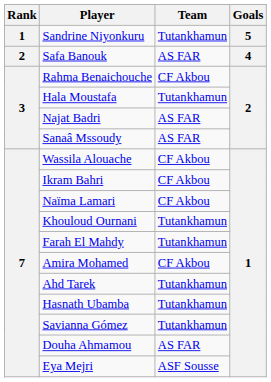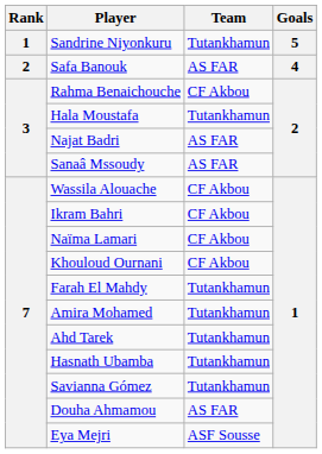 <table class="wikitable" style="text-align:center; font-size:90%">
 <tr>
 <th>Rank</th>
 <th>Player</th>
 <th>Team</th>
 <th>Goals</th>
 </tr>
 <tr>
 <th rowspan=1>1</th>
 <td align=left> <a href='#'>Sandrine Niyonkuru</a></td>
 <td align=left> <a href='#'>Tutankhamun</a></td>
 <th rowspan=1>5</th>
 </tr>
 <tr>
 <th rowspan=1>2</th>
 <td align=left> <a href='#'>Safa Banouk</a></td>
 <td align=left> <a href='#'>AS FAR</a></td>
 <th rowspan=1>4</th>
 </tr>
 <tr>
 <th rowspan=4>3</th>
 <td align=left> <a href='#'>Rahma Benaichouche</a></td>
 <td align=left> <a href='#'>CF Akbou</a></td>
 <th rowspan=4>2</th>
 </tr>
 <tr>
 <td align=left> <a href='#'>Hala Moustafa</a></td>
 <td align=left> <a href='#'>Tutankhamun</a></td>
 </tr>
 <tr>
 <td align=left> <a href='#'>Najat Badri</a></td>
 <td align=left> <a href='#'>AS FAR</a></td>
 </tr>
 <tr>
 <td align=left> <a href='#'>Sanaâ Mssoudy</a></td>
 <td align=left> <a href='#'>AS FAR</a></td>
 </tr>
 <tr>
 <th rowspan=11>7</th>
 <td align=left> <a href='#'>Wassila Alouache</a></td>
 <td align=left> <a href='#'>CF Akbou</a></td>
 <th rowspan=11>1</th>
 </tr>
 <tr>
 <td align=left> <a href='#'>Ikram Bahri</a></td>
 <td align=left> <a href='#'>CF Akbou</a></td>
 </tr>
 <tr>
 <td align=left> <a href='#'>Naïma Lamari</a></td>
 <td align=left> <a href='#'>CF Akbou</a></td>
 </tr>
 <tr>
 <td align=left> <a href='#'>Khouloud Ournani</a></td>
-<td align=left> <a href='#'>Tutankhamun</a></td>
+<td align=left> <a href='#'>CF Akbou</a></td>
 </tr>
 <tr>
 <td align=left> <a href='#'>Farah El Mahdy</a></td>
 <td align=left> <a href='#'>Tutankhamun</a></td>
 </tr>
 <tr>
 <td align=left> <a href='#'>Amira Mohamed</a></td>
-<td align=left> <a href='#'>CF Akbou</a></td>
+<td align=left> <a href='#'>Tutankhamun</a></td>
 </tr>
 <tr>
 <td align=left> <a href='#'>Ahd Tarek</a></td>
 <td align=left> <a href='#'>Tutankhamun</a></td>
 </tr>
 <tr>
 <td align=left> <a href='#'>Hasnath Ubamba</a></td>
 <td align=left> <a href='#'>Tutankhamun</a></td>
 </tr>
 <tr>
 <td align=left> <a href='#'>Savianna Gómez</a></td>
 <td align=left> <a href='#'>Tutankhamun</a></td>
 </tr>
 <tr>
 <td align=left> <a href='#'>Douha Ahmamou</a></td>
 <td align=left> <a href='#'>AS FAR</a></td>
 </tr>
 <tr>
 <td align=left> <a href='#'>Eya Mejri</a></td>
 <td align=left> <a href='#'>ASF Sousse</a></td>
 </tr>
 </table>
